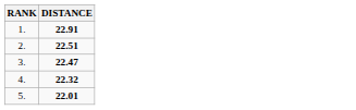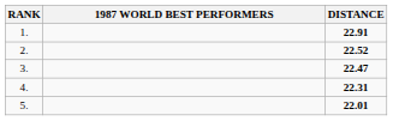 <table class="wikitable" style="border-collapse: collapse; font-size: 90%;">
 <tr>
 <th>RANK</th>
+<th align="center" style="width: 25em">1987 WORLD BEST PERFORMERS</th>
 <th align="center" style="width: 5em">DISTANCE</th>
 </tr>
 <tr>
 <td align="center">1.</td>
+<td></td>
 <td align="center"><strong>22.91</strong></td>
 </tr>
 <tr>
 <td align="center">2.</td>
-<td align="center"><strong>22.51</strong></td>
+<td></td>
+<td align="center"><strong>22.52</strong></td>
 </tr>
 <tr>
 <td align="center">3.</td>
+<td></td>
 <td align="center"><strong>22.47</strong></td>
 </tr>
 <tr>
 <td align="center">4.</td>
-<td align="center"><strong>22.32</strong></td>
+<td></td>
+<td align="center"><strong>22.31</strong></td>
 </tr>
 <tr>
 <td align="center">5.</td>
+<td></td>
 <td align="center"><strong>22.01</strong></td>
 </tr>
 </table>
